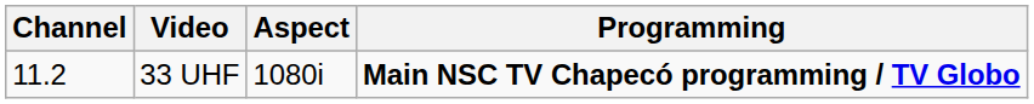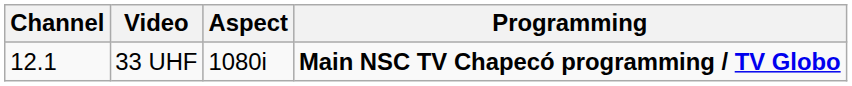 <table class="wikitable">
 <tr>
 <th>Channel</th>
 <th>Video</th>
 <th>Aspect</th>
 <th>Programming</th>
 </tr>
 <tr>
-<td>11.2</td>
+<td>12.1</td>
 <td>33 UHF</td>
 <td>1080i</td>
 <td><strong>Main NSC TV Chapecó programming / <a href='#'>TV Globo</a></strong></td>
 </tr>
 </table>
